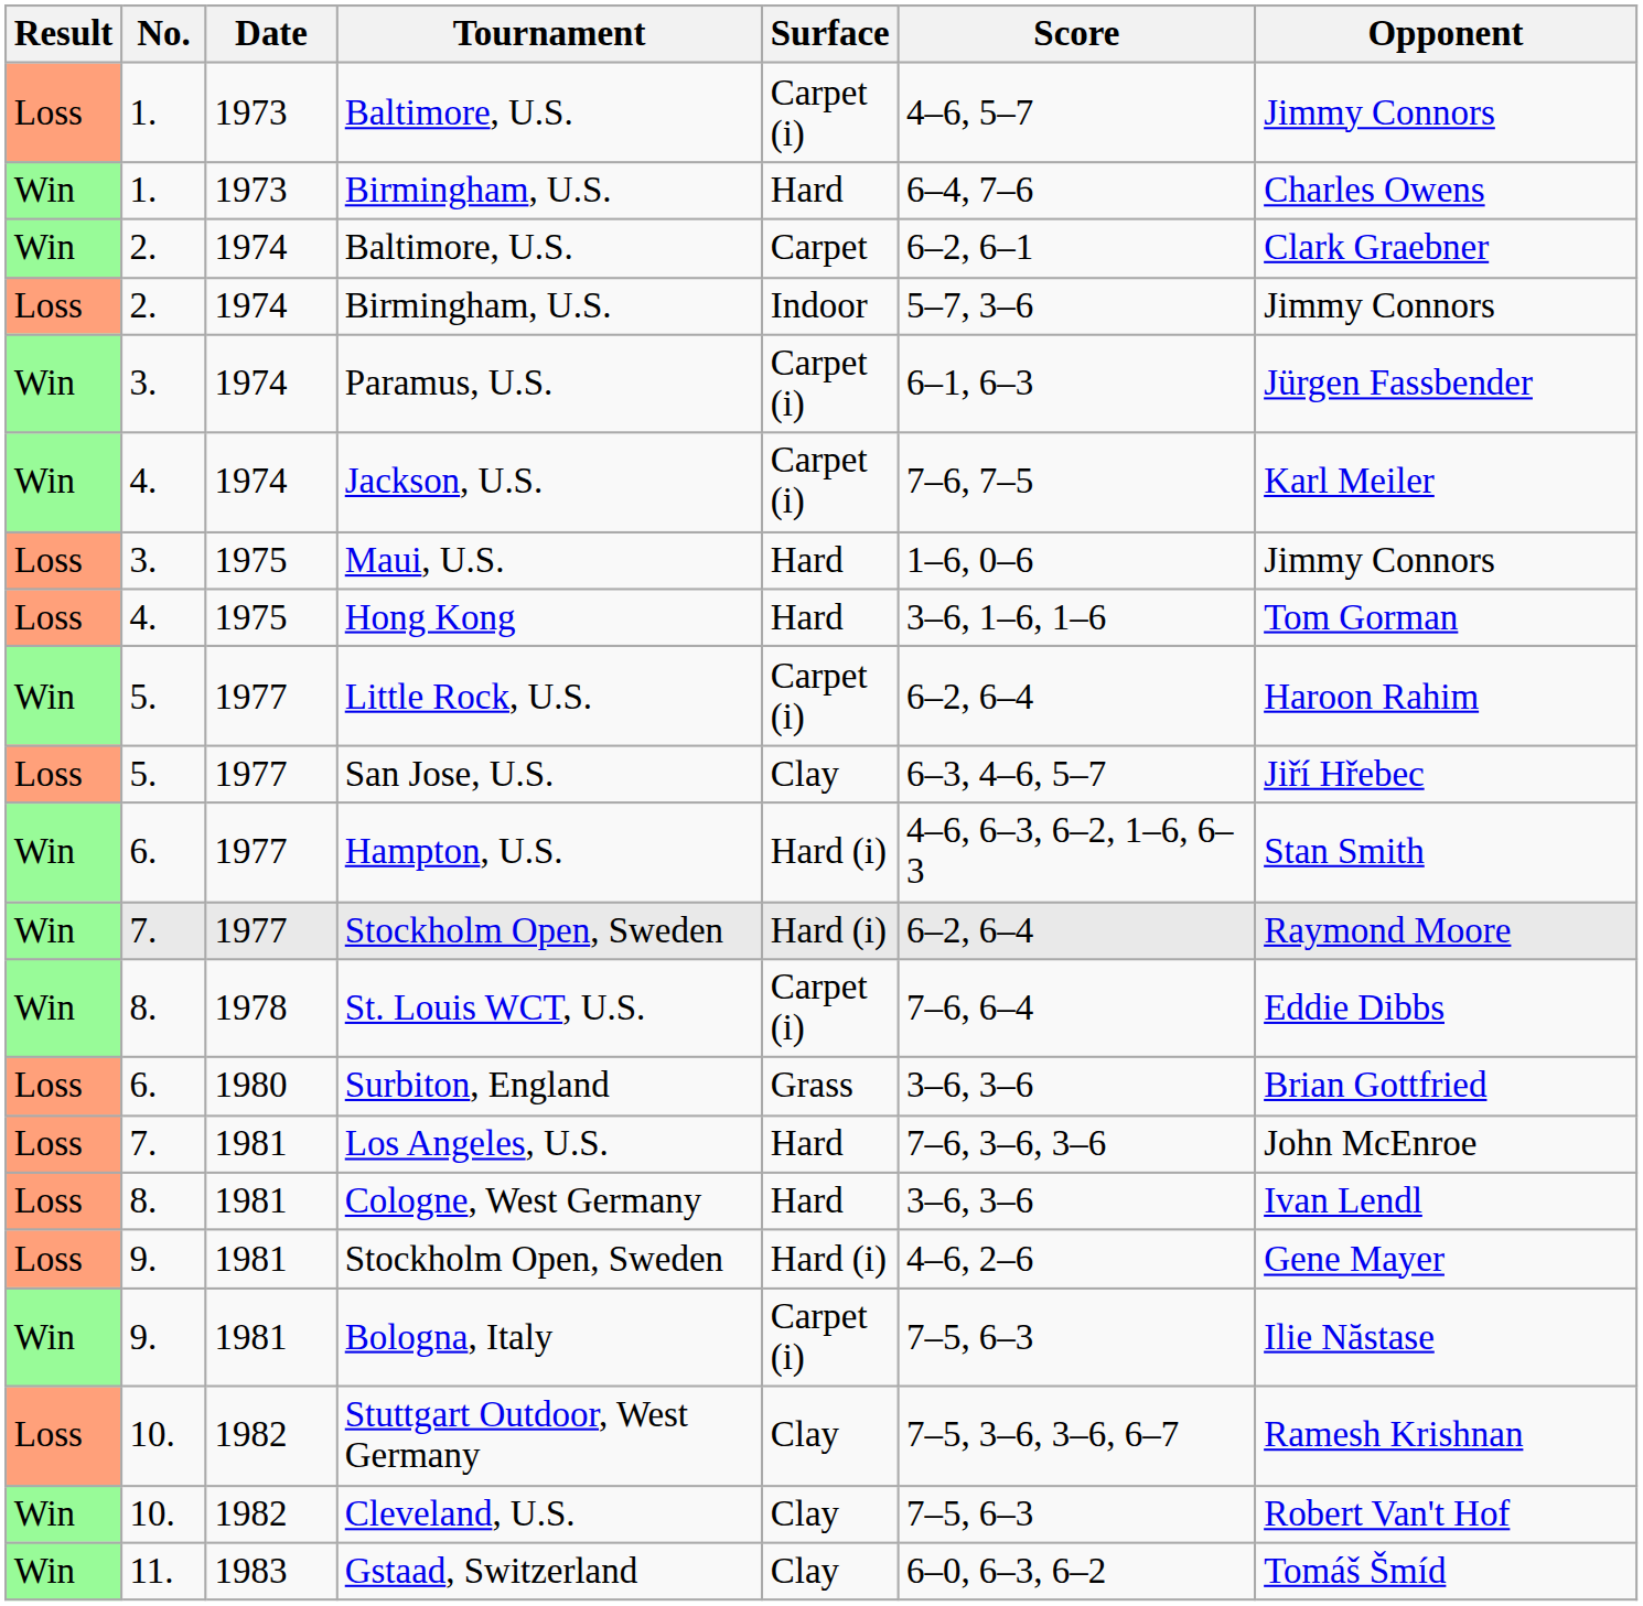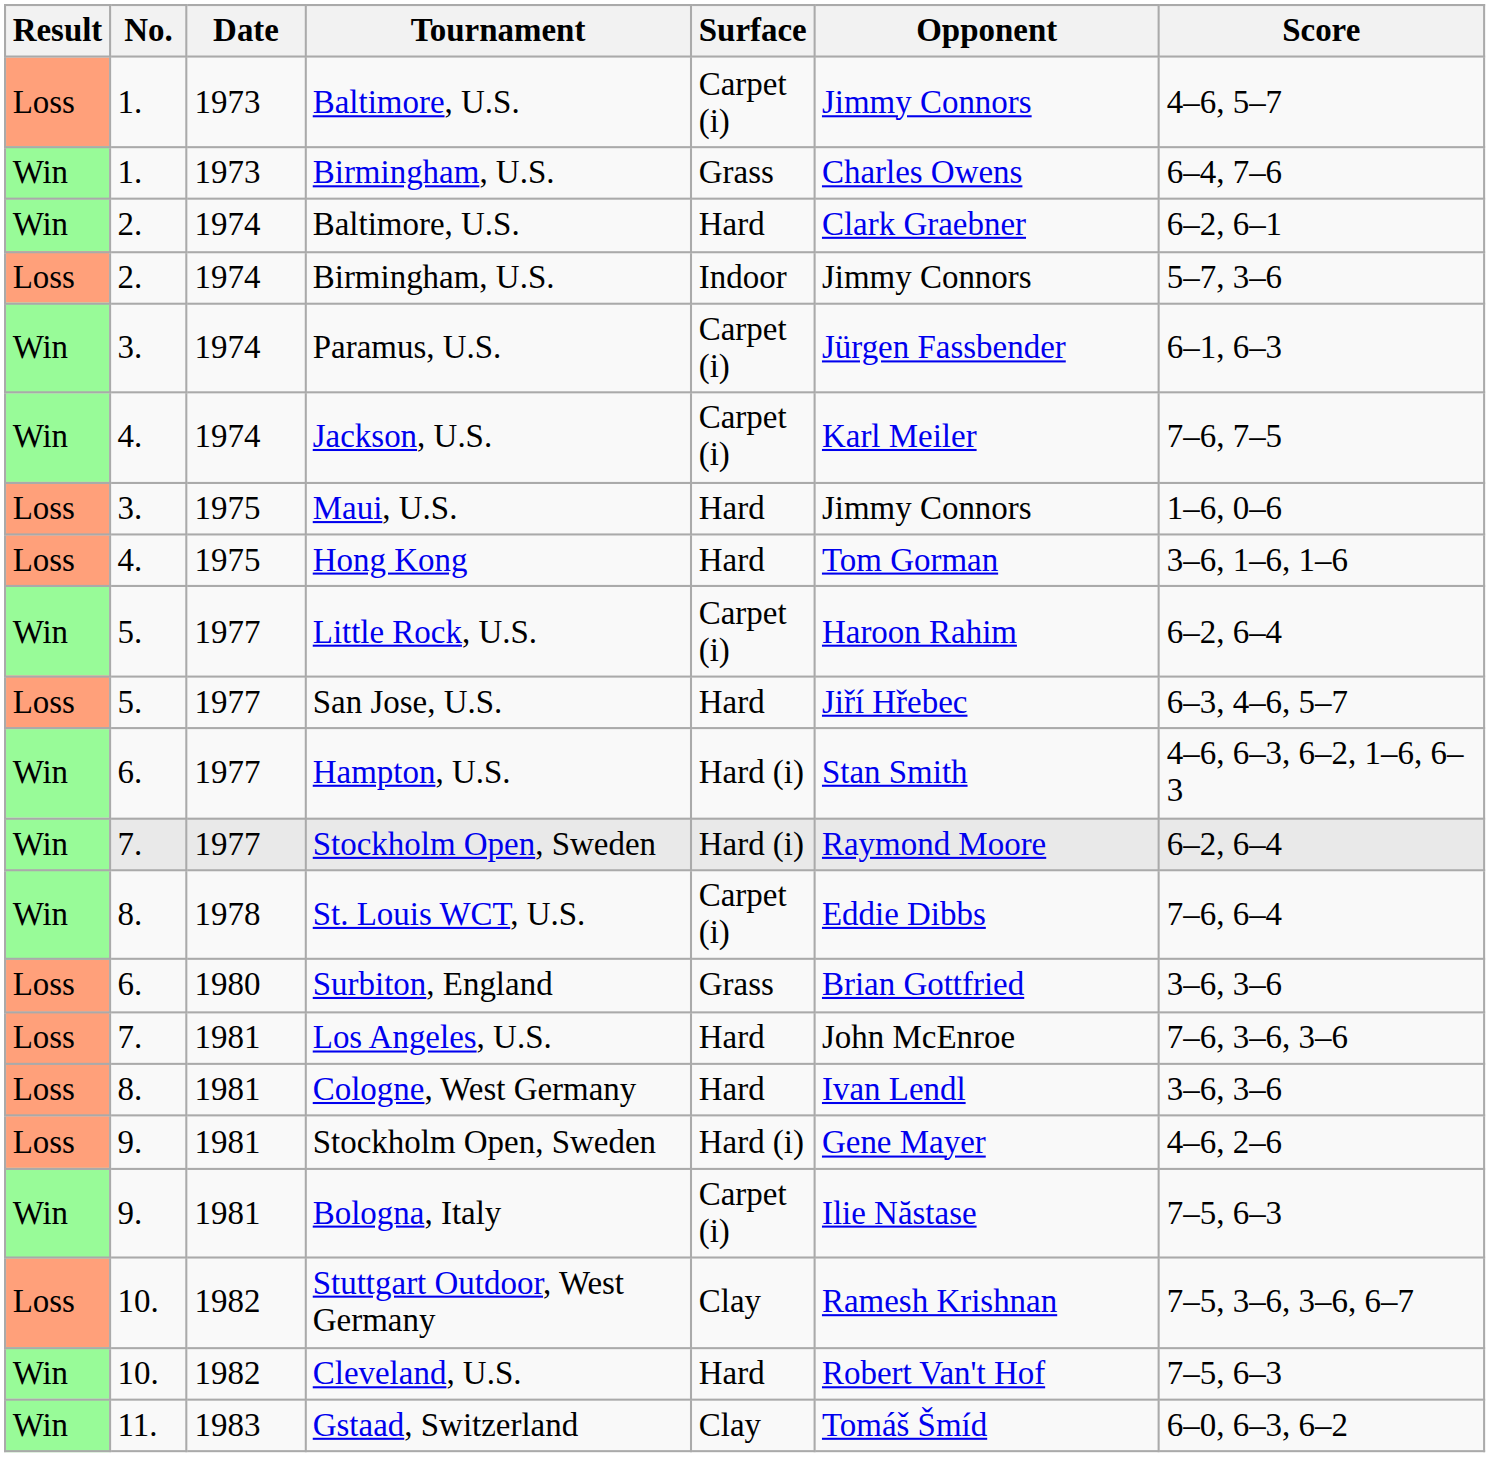 <table class="sortable wikitable">
 <tr>
 <th style="width:40px">Result</th>
 <th style="width:30px" class="unsortable">No.</th>
 <th style="width:50px">Date</th>
 <th style="width:180px">Tournament</th>
 <th style="width:50px">Surface</th>
+<th style="width:160px">Opponent</th>
 <th style="width:150px" class="unsortable">Score</th>
-<th style="width:160px">Opponent</th>
 </tr>
 <tr>
 <td style="background:#ffa07a;">Loss</td>
 <td>1.</td>
 <td>1973</td>
 <td><a href='#'>Baltimore</a>, U.S.</td>
 <td>Carpet (i)</td>
+<td> <a href='#'>Jimmy Connors</a></td>
 <td>4–6, 5–7</td>
-<td> <a href='#'>Jimmy Connors</a></td>
 </tr>
 <tr>
 <td style="background:#98fb98;">Win</td>
 <td>1.</td>
 <td>1973</td>
 <td><a href='#'>Birmingham</a>, U.S.</td>
-<td>Hard</td>
+<td>Grass</td>
+<td> <a href='#'>Charles Owens</a></td>
 <td>6–4, 7–6</td>
-<td> <a href='#'>Charles Owens</a></td>
 </tr>
 <tr>
 <td style="background:#98fb98;">Win</td>
 <td>2.</td>
 <td>1974</td>
 <td>Baltimore, U.S.</td>
-<td>Carpet</td>
+<td>Hard</td>
+<td> <a href='#'>Clark Graebner</a></td>
 <td>6–2, 6–1</td>
-<td> <a href='#'>Clark Graebner</a></td>
 </tr>
 <tr>
 <td style="background:#ffa07a;">Loss</td>
 <td>2.</td>
 <td>1974</td>
 <td>Birmingham, U.S.</td>
 <td>Indoor</td>
+<td> Jimmy Connors</td>
 <td>5–7, 3–6</td>
-<td> Jimmy Connors</td>
 </tr>
 <tr>
 <td style="background:#98fb98;">Win</td>
 <td>3.</td>
 <td>1974</td>
 <td>Paramus, U.S.</td>
 <td>Carpet (i)</td>
+<td> <a href='#'>Jürgen Fassbender</a></td>
 <td>6–1, 6–3</td>
-<td> <a href='#'>Jürgen Fassbender</a></td>
 </tr>
 <tr>
 <td style="background:#98fb98;">Win</td>
 <td>4.</td>
 <td>1974</td>
 <td><a href='#'>Jackson</a>, U.S.</td>
 <td>Carpet (i)</td>
+<td> <a href='#'>Karl Meiler</a></td>
 <td>7–6, 7–5</td>
-<td> <a href='#'>Karl Meiler</a></td>
 </tr>
 <tr>
 <td style="background:#ffa07a;">Loss</td>
 <td>3.</td>
 <td>1975</td>
 <td><a href='#'>Maui</a>, U.S.</td>
 <td>Hard</td>
+<td> Jimmy Connors</td>
 <td>1–6, 0–6</td>
-<td> Jimmy Connors</td>
 </tr>
 <tr>
 <td style="background:#ffa07a;">Loss</td>
 <td>4.</td>
 <td>1975</td>
 <td><a href='#'>Hong Kong</a></td>
 <td>Hard</td>
+<td> <a href='#'>Tom Gorman</a></td>
 <td>3–6, 1–6, 1–6</td>
-<td> <a href='#'>Tom Gorman</a></td>
 </tr>
 <tr>
 <td style="background:#98fb98;">Win</td>
 <td>5.</td>
 <td>1977</td>
 <td><a href='#'>Little Rock</a>, U.S.</td>
 <td>Carpet (i)</td>
+<td> <a href='#'>Haroon Rahim</a></td>
 <td>6–2, 6–4</td>
-<td> <a href='#'>Haroon Rahim</a></td>
 </tr>
 <tr>
 <td style="background:#ffa07a;">Loss</td>
 <td>5.</td>
 <td>1977</td>
 <td>San Jose, U.S.</td>
-<td>Clay</td>
+<td>Hard</td>
+<td> <a href='#'>Jiří Hřebec</a></td>
 <td>6–3, 4–6, 5–7</td>
-<td> <a href='#'>Jiří Hřebec</a></td>
 </tr>
 <tr>
 <td style="background:#98fb98;">Win</td>
 <td>6.</td>
 <td>1977</td>
 <td><a href='#'>Hampton</a>, U.S.</td>
 <td>Hard (i)</td>
+<td> <a href='#'>Stan Smith</a></td>
 <td>4–6, 6–3, 6–2, 1–6, 6–3</td>
-<td> <a href='#'>Stan Smith</a></td>
 </tr>
 <tr bgcolor=#E9E9E9>
 <td style="background:#98fb98;">Win</td>
 <td>7.</td>
 <td>1977</td>
 <td><a href='#'>Stockholm Open</a>, Sweden</td>
 <td>Hard (i)</td>
+<td> <a href='#'>Raymond Moore</a></td>
 <td>6–2, 6–4</td>
-<td> <a href='#'>Raymond Moore</a></td>
 </tr>
 <tr>
 <td style="background:#98fb98;">Win</td>
 <td>8.</td>
 <td>1978</td>
 <td><a href='#'>St. Louis WCT</a>, U.S.</td>
 <td>Carpet (i)</td>
+<td> <a href='#'>Eddie Dibbs</a></td>
 <td>7–6, 6–4</td>
-<td> <a href='#'>Eddie Dibbs</a></td>
 </tr>
 <tr>
 <td style="background:#ffa07a;">Loss</td>
 <td>6.</td>
 <td>1980</td>
 <td><a href='#'>Surbiton</a>, England</td>
 <td>Grass</td>
+<td> <a href='#'>Brian Gottfried</a></td>
 <td>3–6, 3–6</td>
-<td> <a href='#'>Brian Gottfried</a></td>
 </tr>
 <tr>
 <td style="background:#ffa07a;">Loss</td>
 <td>7.</td>
 <td>1981</td>
 <td><a href='#'>Los Angeles</a>, U.S.</td>
 <td>Hard</td>
+<td> John McEnroe</td>
 <td>7–6, 3–6, 3–6</td>
-<td> John McEnroe</td>
 </tr>
 <tr>
 <td style="background:#ffa07a;">Loss</td>
 <td>8.</td>
 <td>1981</td>
 <td><a href='#'>Cologne</a>, West Germany</td>
 <td>Hard</td>
+<td> <a href='#'>Ivan Lendl</a></td>
 <td>3–6, 3–6</td>
-<td> <a href='#'>Ivan Lendl</a></td>
 </tr>
 <tr>
 <td style="background:#ffa07a;">Loss</td>
 <td>9.</td>
 <td>1981</td>
 <td>Stockholm Open, Sweden</td>
 <td>Hard (i)</td>
+<td> <a href='#'>Gene Mayer</a></td>
 <td>4–6, 2–6</td>
-<td> <a href='#'>Gene Mayer</a></td>
 </tr>
 <tr>
 <td style="background:#98fb98;">Win</td>
 <td>9.</td>
 <td>1981</td>
 <td><a href='#'>Bologna</a>, Italy</td>
 <td>Carpet (i)</td>
+<td> <a href='#'>Ilie Năstase</a></td>
 <td>7–5, 6–3</td>
-<td> <a href='#'>Ilie Năstase</a></td>
 </tr>
 <tr>
 <td style="background:#ffa07a;">Loss</td>
 <td>10.</td>
 <td>1982</td>
 <td><a href='#'>Stuttgart Outdoor</a>, West Germany</td>
 <td>Clay</td>
+<td> <a href='#'>Ramesh Krishnan</a></td>
 <td>7–5, 3–6, 3–6, 6–7</td>
-<td> <a href='#'>Ramesh Krishnan</a></td>
 </tr>
 <tr>
 <td style="background:#98fb98;">Win</td>
 <td>10.</td>
 <td>1982</td>
 <td><a href='#'>Cleveland</a>, U.S.</td>
-<td>Clay</td>
+<td>Hard</td>
+<td> <a href='#'>Robert Van't Hof</a></td>
 <td>7–5, 6–3</td>
-<td> <a href='#'>Robert Van't Hof</a></td>
 </tr>
 <tr>
 <td style="background:#98fb98;">Win</td>
 <td>11.</td>
 <td>1983</td>
 <td><a href='#'>Gstaad</a>, Switzerland</td>
 <td>Clay</td>
+<td> <a href='#'>Tomáš Šmíd</a></td>
 <td>6–0, 6–3, 6–2</td>
-<td> <a href='#'>Tomáš Šmíd</a></td>
 </tr>
 </table>
